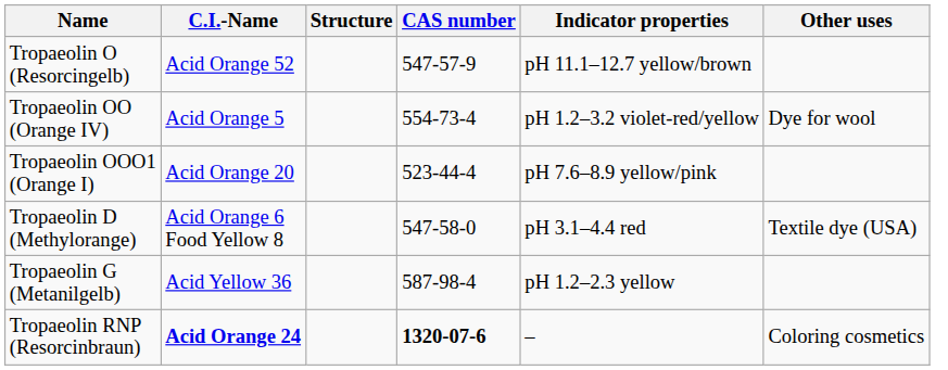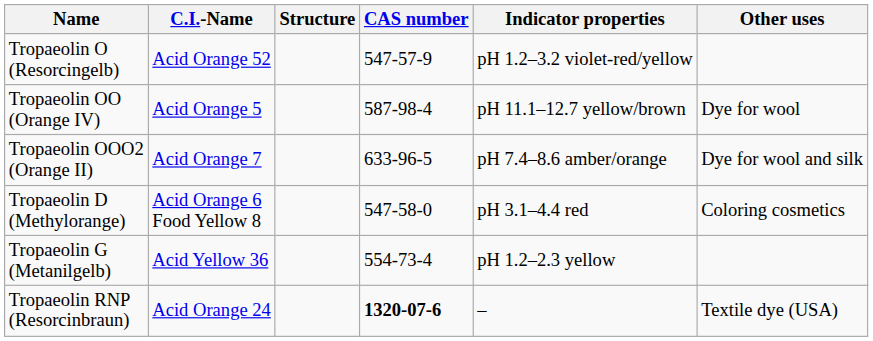 <table class="wikitable sortable centered">
 <tr>
 <th>Name</th>
 <th><a href='#'>C.I.</a>-Name</th>
 <th>Structure</th>
 <th><a href='#'>CAS number</a></th>
 <th>Indicator properties</th>
 <th>Other uses</th>
 </tr>
 <tr>
 <td>Tropaeolin O<br>(Resorcingelb)</td>
 <td><a href='#'>Acid Orange 52</a></td>
 <td></td>
 <td>547-57-9</td>
-<td>pH 11.1–12.7 yellow/brown</td>
+<td>pH 1.2–3.2 violet-red/yellow</td>
 <td></td>
 </tr>
 <tr>
 <td>Tropaeolin OO<br>(Orange IV)</td>
 <td><a href='#'>Acid Orange 5</a></td>
 <td></td>
-<td>554-73-4</td>
-<td>pH 1.2–3.2 violet-red/yellow</td>
+<td>587-98-4</td>
+<td>pH 11.1–12.7 yellow/brown</td>
 <td>Dye for wool</td>
 </tr>
 <tr>
-<td>Tropaeolin OOO1<br>(Orange I)</td>
-<td><a href='#'>Acid Orange 20</a></td>
+<td>Tropaeolin OOO2<br>(Orange II)</td>
+<td><a href='#'>Acid Orange 7</a></td>
 <td></td>
-<td>523-44-4</td>
-<td>pH 7.6–8.9 yellow/pink</td>
-<td></td>
+<td>633-96-5</td>
+<td>pH 7.4–8.6 amber/orange</td>
+<td>Dye for wool and silk</td>
 </tr>
 <tr>
 <td>Tropaeolin D<br>(Methylorange)</td>
 <td><a href='#'>Acid Orange 6</a><br>Food Yellow 8</td>
 <td></td>
 <td>547-58-0</td>
 <td>pH 3.1–4.4 red</td>
-<td>Textile dye (USA)</td>
+<td>Coloring cosmetics</td>
 </tr>
 <tr>
 <td>Tropaeolin G<br>(Metanilgelb)</td>
 <td><a href='#'>Acid Yellow 36</a></td>
 <td></td>
-<td>587-98-4</td>
+<td>554-73-4</td>
 <td>pH 1.2–2.3 yellow</td>
 <td></td>
 </tr>
 <tr>
 <td>Tropaeolin RNP<br>(Resorcinbraun)</td>
-<td><strong><a href='#'>Acid Orange 24</a></strong></td>
+<td><a href='#'>Acid Orange 24</a></td>
 <td></td>
 <td><strong>1320-07-6</strong></td>
 <td>–</td>
-<td>Coloring cosmetics</td>
+<td>Textile dye (USA)</td>
 </tr>
 </table>
